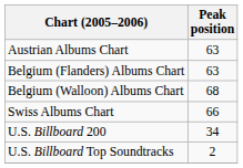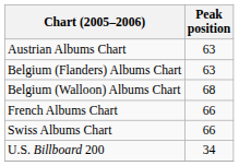 <table class="wikitable sortable">
 <tr>
 <th align="left">Chart (2005–2006)</th>
 <th align="center">Peak<br>position</th>
 </tr>
 <tr>
 <td align="left">Austrian Albums Chart</td>
 <td align="center">63</td>
 </tr>
 <tr>
 <td align="left">Belgium (Flanders) Albums Chart</td>
 <td align="center">63</td>
 </tr>
 <tr>
 <td align="left">Belgium (Walloon) Albums Chart</td>
 <td align="center">68</td>
 </tr>
 <tr>
+<td align="left">French Albums Chart</td>
+<td align="center">66</td>
+</tr>
+<tr>
 <td align="left">Swiss Albums Chart</td>
 <td align="center">66</td>
 </tr>
 <tr>
 <td align="left">U.S. <em>Billboard</em> 200</td>
 <td align="center">34</td>
 </tr>
 <tr>
-<td align="left">U.S. <em>Billboard</em> Top Soundtracks</td>
-<td align="center">2</td>
-</tr>
-<tr>
 </tr>
 </table>
